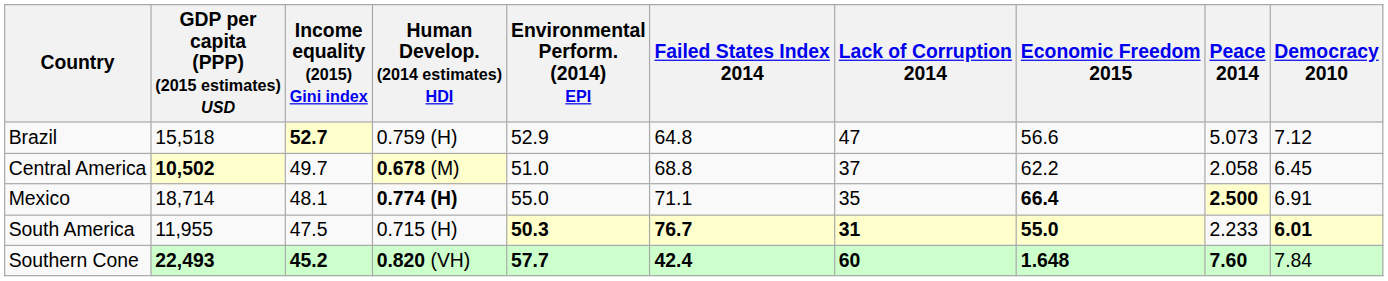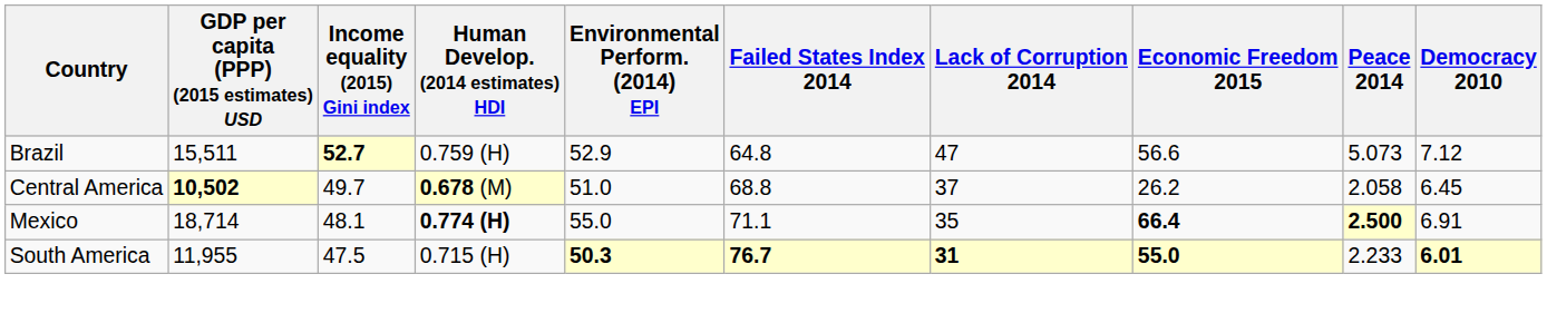 <table class="wikitable sortable" style="margin: 1em auto 1em auto">
 <tr style="background:#ececec;">
 <th>Country</th>
 <th>GDP per<br>capita<br>(PPP)<small><br>(2015 estimates)</small><br><small><em>USD</em></small></th>
 <th>Income<br>equality<small><br>(2015)</small><br><small><a href='#'>Gini index</a></small></th>
 <th>Human <br>Develop.<small><br>(2014 estimates)</small><br><small><a href='#'>HDI</a></small></th>
 <th>Environmental <br> Perform.<br>(2014)<br><small><a href='#'>EPI</a></small></th>
 <th><a href='#'>Failed States Index</a><br>2014</th>
 <th><a href='#'>Lack of Corruption</a> <br>2014</th>
 <th><a href='#'>Economic Freedom</a><br>2015</th>
 <th><a href='#'>Peace</a><br>2014</th>
 <th><a href='#'>Democracy</a><br>2010</th>
 </tr>
 <tr>
 <td>Brazil</td>
-<td>15,518</td>
+<td>15,511</td>
 <td style="background:#ffc;"><strong>52.7</strong></td>
 <td>0.759 (<span>H</span>)</td>
 <td>52.9</td>
 <td>64.8</td>
 <td>47</td>
 <td>56.6</td>
 <td>5.073</td>
 <td>7.12</td>
 </tr>
 <tr>
 <td>Central America</td>
 <td style="background:#ffc;"><strong>10,502</strong></td>
 <td>49.7</td>
 <td style="background:#ffc;"><strong>0.678</strong> (<span>M</span>)</td>
 <td>51.0</td>
 <td>68.8</td>
 <td>37</td>
-<td>62.2</td>
+<td>26.2</td>
 <td>2.058</td>
 <td>6.45</td>
 </tr>
 <tr>
 <td>Mexico</td>
 <td>18,714</td>
 <td>48.1</td>
 <td><strong>0.774 (<span>H</span>)</strong></td>
 <td>55.0</td>
 <td>71.1</td>
 <td>35</td>
 <td><strong>66.4</strong></td>
 <td style="background:#ffc;"><strong>2.500</strong></td>
 <td>6.91</td>
 </tr>
 <tr>
 <td>South America</td>
 <td>11,955</td>
 <td>47.5</td>
 <td>0.715 (<span>H</span>)</td>
 <td style="background:#ffc;"><strong>50.3</strong></td>
 <td style="background:#ffc;"><strong>76.7</strong></td>
 <td style="background:#ffc;"><strong>31</strong></td>
 <td style="background:#ffc;"><strong>55.0</strong></td>
 <td>2.233</td>
 <td style="background:#ffc;"><strong>6.01</strong></td>
 </tr>
-<tr>
-<td>Southern Cone</td>
-<td style="background:#cfc;"><strong>22,493</strong></td>
-<td style="background:#cfc;"><strong>45.2</strong></td>
-<td style="background:#cfc;"><strong>0.820</strong> (VH)</td>
-<td style="background:#cfc;"><strong>57.7</strong></td>
-<td style="background:#cfc;"><strong>42.4</strong></td>
-<td style="background:#cfc;"><strong>60</strong></td>
-<td style="background:#cfc;" 75.2 style="background:#cfc;"><strong>1.648</strong></td>
-<td style="background:#cfc;"><strong>7.60</strong></td>
-<td style="background:#cfc;">7.84</td>
-</tr>
 </table>
